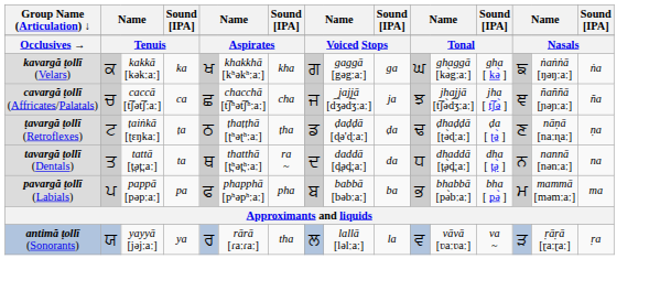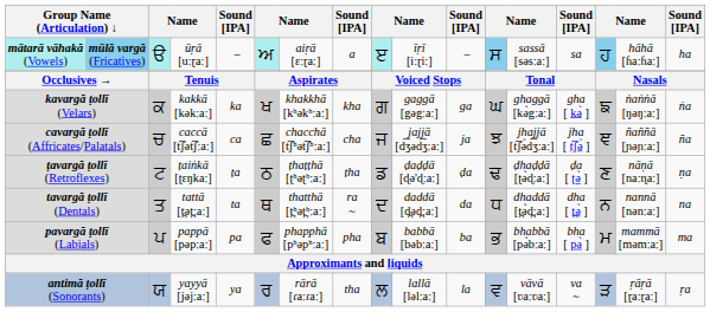 <table - class="wikitable" style="text-align:center">
 <tr bgcolor="#DCDCDC" align="center">
 <th colspan="2">Group Name<br>(<a href='#'>Articulation</a>) ↓</th>
 <th colspan="2">Name</th>
 <th>Sound <br>[IPA]</th>
 <th colspan="2">Name</th>
 <th>Sound <br>[IPA]</th>
 <th colspan="2">Name</th>
 <th>Sound <br>[IPA]</th>
 <th colspan="2">Name</th>
 <th>Sound <br>[IPA]</th>
 <th colspan="2">Name</th>
 <th>Sound <br>[IPA]</th>
+</tr>
+<tr align="center">
+<td bgcolor="#AFEEEE"><strong><em>mātarā vāhakă</em></strong><br>(<a href='#'>Vowels</a>)</td>
+<td bgcolor="#87 CE EB"><strong><em>mūlă vargă</em></strong><br>(<a href='#'>Fricatives</a>)</td>
+<td bgcolor="AFEEEE" style="font-size:24px">ੳ</td>
+<td><em>ūṛā</em><br>[uːɽaː]</td>
+<td> –</td>
+<td bgcolor="AFEEEE" style="font-size:24px">ਅ</td>
+<td><em>aiṛā</em><br>[ɛːɽaː]</td>
+<td><em>a</em><br></td>
+<td bgcolor="AFEEEE" style="font-size:24px">ੲ</td>
+<td><em>īṛī</em><br>[iːɽiː]</td>
+<td> –</td>
+<td bgcolor="87CEEB" style="font-size:24px">ਸ</td>
+<td><em>sassā</em><br>[səsːaː]</td>
+<td><em>sa</em><br></td>
+<td bgcolor="87CEEB" style="font-size:24px">ਹ</td>
+<td><em>hāhā</em><br>[ɦaːɦaː]</td>
+<td><em>ha</em><br></td>
 </tr>
 <tr class="wikitable" style="text-align:center;">
 </tr>
 <tr bgcolor="#DCDCDC" align="center">
 <th colspan="2"><a href='#'>Occlusives</a> →</th>
 <th colspan="3"><a href='#'>Tenuis</a></th>
 <th colspan="3"><a href='#'>Aspirates</a></th>
 <th colspan="3"><a href='#'>Voiced</a> <a href='#'>Stops</a></th>
 <th colspan="3"><a href='#'>Tonal</a></th>
 <th colspan="3"><a href='#'>Nasals</a></th>
 </tr>
 <tr align="center">
 <td bgcolor="#DCDCDC" colspan="2"><strong><em>kavargă ṭollī</em></strong><br>(<a href='#'>Velars</a>)</td>
 <td bgcolor="#CCCCCC" style="font-size:24px">ਕ</td>
 <td><em>kakkā</em><br>[kəkːaː]</td>
 <td><em>ka</em><br></td>
 <td bgcolor="#CCCCCC" style="font-size:24px">ਖ</td>
 <td><em>khakkhā</em><br>[kʰəkʰːaː]</td>
 <td><em>kha</em><br></td>
 <td bgcolor="#CCCCCC" style="font-size:24px">ਗ</td>
 <td><em>gaggā</em><br>[gəgːaː]</td>
 <td><em>ga</em><br></td>
 <td bgcolor="#CCCCCC" style="font-size:24px">ਘ</td>
 <td><em>ghaggā</em><br>[kə̀gːaː]</td>
 <td><em>gha</em><br>[ <a href='#'>kə̀</a> ]</td>
 <td bgcolor="#CCCCCC" style="font-size:24px">ਙ</td>
 <td><em>ṅaṅṅā</em><br>[ŋəŋːaː]</td>
 <td><em>ṅa</em><br></td>
 </tr>
 <tr align="center">
 <td bgcolor="#DCDCDC" colspan="2"><strong><em>cavargă ṭollī</em></strong><br>(<a href='#'>Affricates</a>/<a href='#'>Palatals</a>)</td>
 <td bgcolor="#CCCCCC" style="font-size:24px">ਚ</td>
 <td><em>caccā</em><br>[t͡ʃət͡ʃːaː]</td>
 <td><em>ca</em><br></td>
 <td bgcolor="#CCCCCC" style="font-size:24px">ਛ</td>
 <td><em>chacchā</em><br>[t͡ʃʰət͡ʃʰːaː]</td>
 <td><em>cha</em><br></td>
 <td bgcolor="#CCCCCC" style="font-size:24px">ਜ</td>
 <td><em>jajjā</em><br>[d͡ʒəd͡ʒːaː]</td>
 <td><em>ja</em><br></td>
 <td bgcolor="#CCCCCC" style="font-size:24px">ਝ</td>
 <td><em>jhajjā</em><br>[t͡ʃə̀d͡ʒːaː]</td>
 <td><em>jha</em><br>[ <a href='#'>t͡ʃə̀</a> ]</td>
 <td bgcolor="#CCCCCC" style="font-size:24px">ਞ</td>
 <td><em>ñaññā</em><br>[ɲəɲːaː]</td>
 <td><em>ña</em><br></td>
 </tr>
 <tr align="center">
 <td bgcolor="#DCDCDC" colspan="2"><strong><em>ṭavargă ṭollī</em></strong><br>(<a href='#'>Retroflexes</a>)</td>
 <td bgcolor="#CCCCCC" style="font-size:24px">ਟ</td>
 <td><em>ṭaiṅkā</em><br>[ʈɛŋkaː]</td>
 <td><em>ṭa</em><br></td>
 <td bgcolor="#CCCCCC" style="font-size:24px">ਠ</td>
 <td><em>ṭhaṭṭhā</em><br>[ʈʰəʈʰːaː]</td>
 <td><em>ṭha</em><br></td>
 <td bgcolor="#CCCCCC" style="font-size:24px">ਡ</td>
 <td><em>ḍaḍḍā</em><br>[ɖə'ɖːaː]</td>
 <td><em>ḍa</em><br></td>
 <td bgcolor="#CCCCCC" style="font-size:24px">ਢ</td>
 <td><em>ḍhaḍḍā</em><br>[ʈə̀ɖːaː]</td>
 <td><em>ḍa</em><br>[ <a href='#'>ʈə̀</a> ]</td>
 <td bgcolor="#CCCCCC" style="font-size:24px">ਣ</td>
 <td><em>nāṇā</em><br>[naːɳaː]</td>
 <td><em>ṇa</em><br></td>
 </tr>
 <tr align="center">
 <td bgcolor="#DCDCDC" colspan="2"><strong><em>tavargă ṭollī</em></strong><br>(<a href='#'>Dentals</a>)</td>
 <td bgcolor="#CCCCCC" style="font-size:24px">ਤ</td>
 <td><em>tattā</em><br>[t̪ət̪ːaː]</td>
 <td><em>ta</em><br></td>
 <td bgcolor="#CCCCCC" style="font-size:24px">ਥ</td>
 <td><em>thatthā</em><br>[t̪ʰət̪ʰːaː]</td>
 <td><em>ra</em><br>~</td>
 <td bgcolor="#CCCCCC" style="font-size:24px">ਦ</td>
 <td><em>daddā</em><br>[d̪əd̪ːaː]</td>
 <td><em>da</em><br></td>
 <td bgcolor="#CCCCCC" style="font-size:24px">ਧ</td>
 <td><em>dhaddā</em><br>[t̪ə̀d̪ːaː]</td>
 <td><em>dha</em><br>[ <a href='#'>t̪ə̀</a> ]</td>
 <td bgcolor="#CCCCCC" style="font-size:24px">ਨ</td>
 <td><em>nannā</em><br>[nənːaː]</td>
 <td><em>na</em><br></td>
 </tr>
 <tr align="center">
 <td bgcolor="#DCDCDC" colspan="2"><strong><em>pavargă ṭollī</em></strong><br>(<a href='#'>Labials</a>)</td>
 <td bgcolor="#CCCCCC" style="font-size:24px">ਪ</td>
 <td><em>pappā</em><br>[pəpːaː]</td>
 <td><em>pa</em><br></td>
 <td bgcolor="#CCCCCC" style="font-size:24px">ਫ</td>
 <td><em>phapphā</em><br>[pʰəpʰːaː]</td>
 <td><em>pha</em><br></td>
 <td bgcolor="#CCCCCC" style="font-size:24px">ਬ</td>
 <td><em>babbā</em><br>[bəbːaː]</td>
 <td><em>ba</em><br></td>
 <td bgcolor="#CCCCCC" style="font-size:24px">ਭ</td>
 <td><em>bhabbā</em><br>[pə̀bːaː]</td>
 <td><em>bha</em><br>[ <a href='#'>pə̀</a> ]</td>
 <td bgcolor="#ccc" style="font-size:24px">ਮ</td>
 <td><em>mammā</em><br>[məmːaː]</td>
 <td><em>ma</em><br></td>
 </tr>
 <tr bgcolor="#DCDCDC" align="center">
 <th colspan="17"><a href='#'>Approximants</a> and <a href='#'>liquids</a></th>
 </tr>
 <tr align="center">
 <td bgcolor="#B0C4DE" colspan="2"><strong><em>antimă ṭollī</em></strong><br>(<a href='#'>Sonorants</a>)</td>
 <td bgcolor="B0C4DE" style="font-size:24px">ਯ</td>
 <td><em>yayyā</em><br>[jəjːaː]</td>
 <td><em>ya</em><br></td>
 <td bgcolor="B0C4DE" style="font-size:24px">ਰ</td>
 <td><em>rārā</em><br>[ɾaːɾaː]</td>
 <td><em>tha</em><br></td>
 <td bgcolor="B0C4DE" style="font-size:24px">ਲ</td>
 <td><em>lallā</em><br>[ləlːaː]</td>
 <td><em>la</em><br></td>
 <td bgcolor="B0C4DE" style="font-size:24px">ਵ</td>
 <td><em>vāvā</em><br>[ʋaːʋaː]</td>
 <td><em>va</em><br>~</td>
 <td bgcolor="B0C4DE" style="font-size:24px">ੜ</td>
 <td><em>ṛāṛā</em><br>[ɽaːɽaː]</td>
 <td><em>ṛa</em><br></td>
 </tr>
 </table>
